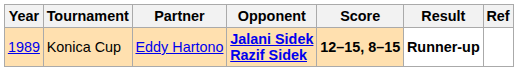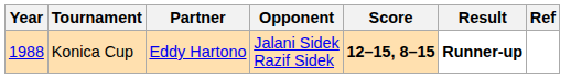 <table class="sortable wikitable" style="font-size: 90%;">
 <tr>
 <th>Year</th>
 <th>Tournament</th>
 <th>Partner</th>
 <th>Opponent</th>
 <th>Score</th>
 <th>Result</th>
 <th>Ref</th>
 </tr>
 <tr>
 </tr>
 <tr style="background:#FFE0AF">
-<td align="center"><a href='#'>1989</a></td>
+<td align="center"><a href='#'>1988</a></td>
 <td align="left">Konica Cup</td>
 <td align="left"> <a href='#'>Eddy Hartono</a></td>
-<td align="left"><strong> <a href='#'>Jalani Sidek</a> <br>  <a href='#'>Razif Sidek</a></strong></td>
+<td align="left"> <a href='#'>Jalani Sidek</a> <br>  <a href='#'>Razif Sidek</a></td>
 <td align="left"><strong>12–15, 8–15</strong></td>
 <td style="text-align:left; background:white"> <strong>Runner-up</strong></td>
 <td style="text-align:center; background:white"></td>
 </tr>
 </table>
